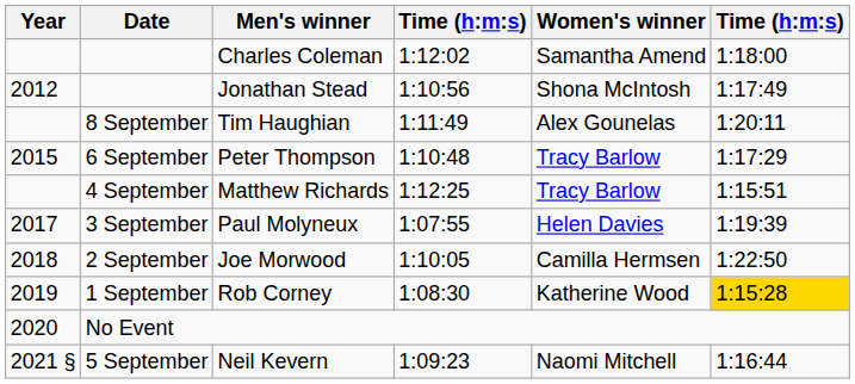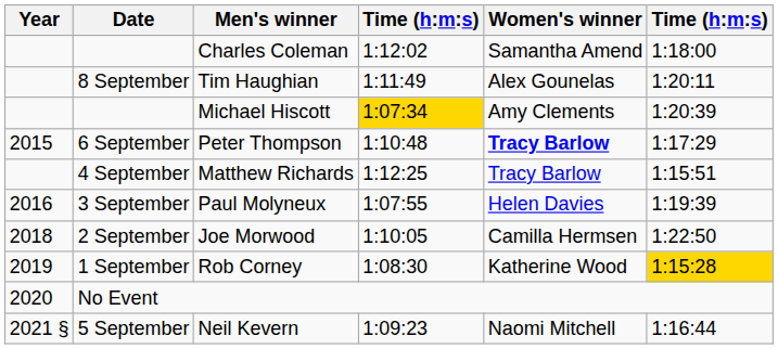 <table class="wikitable sortable">
 <tr>
 <th>Year</th>
 <th class="unsortable">Date</th>
 <th>Men's winner</th>
 <th>Time (<a href='#'>h</a>:<a href='#'>m</a>:<a href='#'>s</a>)</th>
 <th>Women's winner</th>
 <th>Time  (<a href='#'>h</a>:<a href='#'>m</a>:<a href='#'>s</a>)</th>
 </tr>
 <tr>
 <td></td>
 <td></td>
 <td>Charles Coleman</td>
 <td>1:12:02</td>
 <td>Samantha Amend  </td>
 <td>1:18:00</td>
 </tr>
 <tr>
-<td>2012</td>
-<td></td>
-<td>Jonathan Stead</td>
-<td>1:10:56</td>
-<td>Shona McIntosh</td>
-<td>1:17:49</td>
-</tr>
-<tr>
 <td></td>
 <td>8 September</td>
 <td>Tim Haughian</td>
 <td>1:11:49</td>
 <td>Alex Gounelas</td>
 <td>1:20:11</td>
 </tr>
 <tr>
+<td></td>
+<td></td>
+<td>Michael Hiscott</td>
+<td bgcolor="gold">1:07:34</td>
+<td>Amy Clements</td>
+<td>1:20:39</td>
+</tr>
+<tr>
 <td>2015 </td>
 <td>6 September</td>
 <td>Peter Thompson</td>
 <td>1:10:48</td>
-<td><a href='#'>Tracy Barlow</a></td>
+<td><strong><a href='#'>Tracy Barlow</a></strong></td>
 <td>1:17:29</td>
 </tr>
 <tr>
 <td> </td>
 <td>4 September</td>
 <td>Matthew Richards</td>
 <td>1:12:25</td>
 <td><a href='#'>Tracy Barlow</a></td>
 <td>1:15:51</td>
 </tr>
 <tr>
-<td>2017 </td>
+<td>2016 </td>
 <td>3 September</td>
 <td>Paul Molyneux</td>
 <td>1:07:55</td>
 <td><a href='#'>Helen Davies</a></td>
 <td>1:19:39</td>
 </tr>
 <tr>
 <td>2018</td>
 <td>2 September</td>
 <td>Joe Morwood</td>
 <td>1:10:05</td>
 <td>Camilla Hermsen</td>
 <td>1:22:50</td>
 </tr>
 <tr>
 <td>2019</td>
 <td>1 September</td>
 <td>Rob Corney</td>
 <td>1:08:30</td>
 <td>Katherine Wood</td>
 <td bgcolor="gold">1:15:28</td>
 </tr>
 <tr>
 <td>2020</td>
 <td colspan=5>No Event</td>
 </tr>
 <tr>
 <td>2021  §</td>
 <td>5 September</td>
 <td>Neil Kevern</td>
 <td>1:09:23</td>
 <td>Naomi Mitchell</td>
 <td>1:16:44</td>
 </tr>
 </table>
